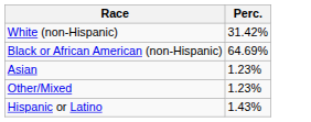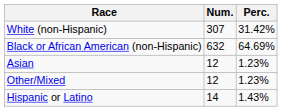 <table class="wikitable">
 <tr>
 <th>Race</th>
+<th>Num.</th>
 <th>Perc.</th>
 </tr>
 <tr>
 <td><a href='#'>White</a> (non-Hispanic)</td>
+<td>307</td>
 <td>31.42%</td>
 </tr>
 <tr>
 <td><a href='#'>Black or African American</a> (non-Hispanic)</td>
+<td>632</td>
 <td>64.69%</td>
 </tr>
 <tr>
 <td><a href='#'>Asian</a></td>
+<td>12</td>
 <td>1.23%</td>
 </tr>
 <tr>
 <td><a href='#'>Other/Mixed</a></td>
+<td>12</td>
 <td>1.23%</td>
 </tr>
 <tr>
 <td><a href='#'>Hispanic</a> or <a href='#'>Latino</a></td>
+<td>14</td>
 <td>1.43%</td>
 </tr>
 </table>
